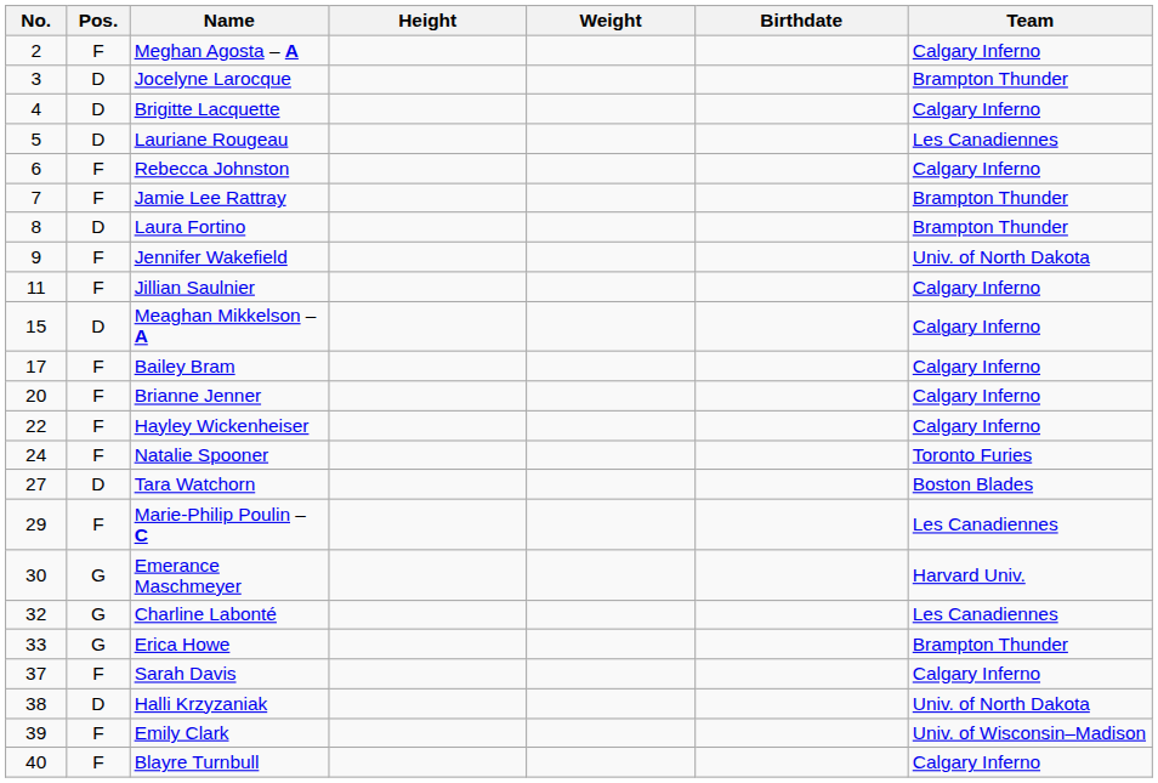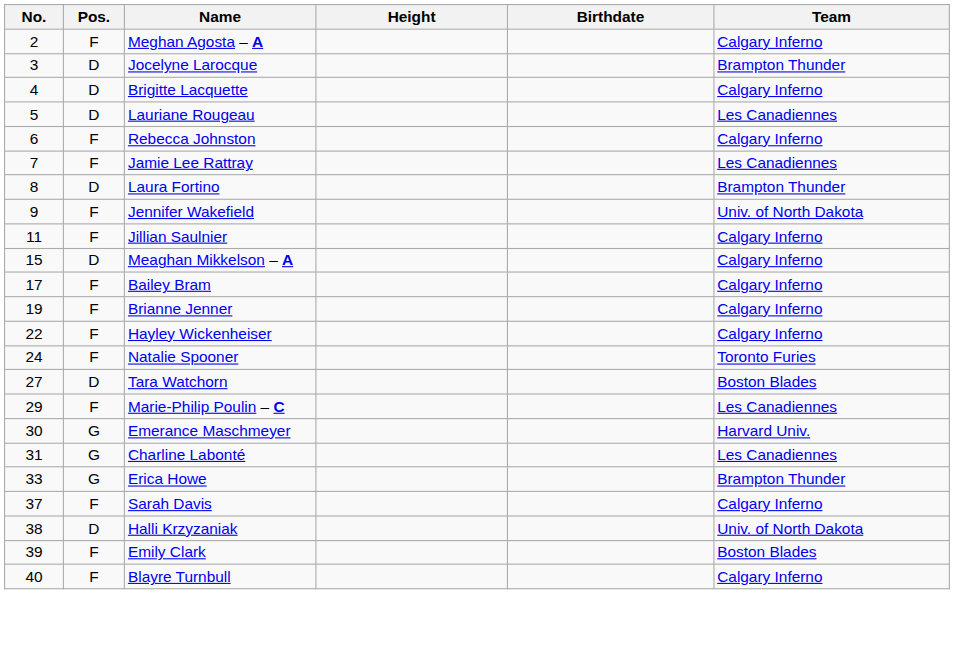 <table width="100%" class="wikitable sortable" style="font-size: 90%; text-align: center;">
 <tr>
 <th style="width:  4%;">No.</th>
 <th style="width:  4%;">Pos.</th>
 <th style="width: 13%;">Name</th>
 <th style="width: 13%;">Height</th>
-<th style="width: 11%;">Weight</th>
 <th style="width: 14%;">Birthdate</th>
 <th style="width: 16%;">Team</th>
 </tr>
 <tr>
 <td>2</td>
 <td>F</td>
 <td align=left><a href='#'>Meghan Agosta</a> – <strong><a href='#'>A</a></strong></td>
-<td></td>
 <td></td>
 <td></td>
 <td style="text-align:left;"> <a href='#'>Calgary Inferno</a></td>
 </tr>
 <tr>
 <td>3</td>
 <td>D</td>
 <td align=left><a href='#'>Jocelyne Larocque</a></td>
 <td></td>
 <td></td>
-<td></td>
 <td style="text-align:left;"> <a href='#'>Brampton Thunder</a></td>
 </tr>
 <tr>
 <td>4</td>
 <td>D</td>
 <td align=left><a href='#'>Brigitte Lacquette</a></td>
-<td></td>
 <td></td>
 <td></td>
 <td style="text-align:left;"> <a href='#'>Calgary Inferno</a></td>
 </tr>
 <tr>
 <td>5</td>
 <td>D</td>
 <td align=left><a href='#'>Lauriane Rougeau</a></td>
 <td></td>
 <td></td>
-<td></td>
 <td style="text-align:left;"> <a href='#'>Les Canadiennes</a></td>
 </tr>
 <tr>
 <td>6</td>
 <td>F</td>
 <td align=left><a href='#'>Rebecca Johnston</a></td>
-<td></td>
 <td></td>
 <td></td>
 <td style="text-align:left;"> <a href='#'>Calgary Inferno</a></td>
 </tr>
 <tr>
 <td>7</td>
 <td>F</td>
 <td align=left><a href='#'>Jamie Lee Rattray</a></td>
 <td></td>
 <td></td>
-<td></td>
-<td style="text-align:left;"> <a href='#'>Brampton Thunder</a></td>
+<td style="text-align:left;"> <a href='#'>Les Canadiennes</a></td>
 </tr>
 <tr>
 <td>8</td>
 <td>D</td>
 <td align=left><a href='#'>Laura Fortino</a></td>
-<td></td>
 <td></td>
 <td></td>
 <td style="text-align:left;"> <a href='#'>Brampton Thunder</a></td>
 </tr>
 <tr>
 <td>9</td>
 <td>F</td>
 <td align=left><a href='#'>Jennifer Wakefield</a></td>
 <td></td>
 <td></td>
-<td></td>
 <td style="text-align:left;"> <a href='#'>Univ. of North Dakota</a></td>
 </tr>
 <tr>
 <td>11</td>
 <td>F</td>
 <td align=left><a href='#'>Jillian Saulnier</a></td>
-<td></td>
 <td></td>
 <td></td>
 <td style="text-align:left;"> <a href='#'>Calgary Inferno</a></td>
 </tr>
 <tr>
 <td>15</td>
 <td>D</td>
 <td align=left><a href='#'>Meaghan Mikkelson</a> – <strong><a href='#'>A</a></strong></td>
 <td></td>
 <td></td>
-<td></td>
 <td style="text-align:left;"> <a href='#'>Calgary Inferno</a></td>
 </tr>
 <tr>
 <td>17</td>
 <td>F</td>
 <td align=left><a href='#'>Bailey Bram</a></td>
 <td></td>
 <td></td>
-<td></td>
 <td style="text-align:left;"> <a href='#'>Calgary Inferno</a></td>
 </tr>
 <tr>
-<td>20</td>
+<td>19</td>
 <td>F</td>
 <td align=left><a href='#'>Brianne Jenner</a></td>
-<td></td>
 <td></td>
 <td></td>
 <td style="text-align:left;"> <a href='#'>Calgary Inferno</a></td>
 </tr>
 <tr>
 <td>22</td>
 <td>F</td>
 <td align=left><a href='#'>Hayley Wickenheiser</a></td>
 <td></td>
 <td></td>
-<td></td>
 <td style="text-align:left;"> <a href='#'>Calgary Inferno</a></td>
 </tr>
 <tr>
 <td>24</td>
 <td>F</td>
 <td align=left><a href='#'>Natalie Spooner</a></td>
-<td></td>
 <td></td>
 <td></td>
 <td style="text-align:left;"> <a href='#'>Toronto Furies</a></td>
 </tr>
 <tr>
 <td>27</td>
 <td>D</td>
 <td align=left><a href='#'>Tara Watchorn</a></td>
 <td></td>
 <td></td>
-<td></td>
 <td style="text-align:left;"> <a href='#'>Boston Blades</a></td>
 </tr>
 <tr>
 <td>29</td>
 <td>F</td>
 <td align=left><a href='#'>Marie-Philip Poulin</a> – <strong><a href='#'>C</a></strong></td>
-<td></td>
 <td></td>
 <td></td>
 <td style="text-align:left;"> <a href='#'>Les Canadiennes</a></td>
 </tr>
 <tr>
 <td>30</td>
 <td>G</td>
 <td align=left><a href='#'>Emerance Maschmeyer</a></td>
 <td></td>
 <td></td>
-<td></td>
 <td style="text-align:left;"> <a href='#'>Harvard Univ.</a></td>
 </tr>
 <tr>
-<td>32</td>
+<td>31</td>
 <td>G</td>
 <td align=left><a href='#'>Charline Labonté</a></td>
-<td></td>
 <td></td>
 <td></td>
 <td style="text-align:left;"> <a href='#'>Les Canadiennes</a></td>
 </tr>
 <tr>
 <td>33</td>
 <td>G</td>
 <td align=left><a href='#'>Erica Howe</a></td>
 <td></td>
 <td></td>
-<td></td>
 <td style="text-align:left;"> <a href='#'>Brampton Thunder</a></td>
 </tr>
 <tr>
 <td>37</td>
 <td>F</td>
 <td align=left><a href='#'>Sarah Davis</a></td>
-<td></td>
 <td></td>
 <td></td>
 <td style="text-align:left;"> <a href='#'>Calgary Inferno</a></td>
 </tr>
 <tr>
 <td>38</td>
 <td>D</td>
 <td align=left><a href='#'>Halli Krzyzaniak</a></td>
 <td></td>
 <td></td>
-<td></td>
 <td style="text-align:left;"> <a href='#'>Univ. of North Dakota</a></td>
 </tr>
 <tr>
 <td>39</td>
 <td>F</td>
 <td align=left><a href='#'>Emily Clark</a></td>
 <td></td>
 <td></td>
-<td></td>
-<td style="text-align:left;"> <a href='#'>Univ. of Wisconsin–Madison</a></td>
+<td style="text-align:left;"> <a href='#'>Boston Blades</a></td>
 </tr>
 <tr>
 <td>40</td>
 <td>F</td>
 <td align=left><a href='#'>Blayre Turnbull</a></td>
 <td></td>
 <td></td>
-<td></td>
 <td style="text-align:left;"> <a href='#'>Calgary Inferno</a></td>
 </tr>
 </table>
